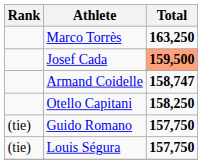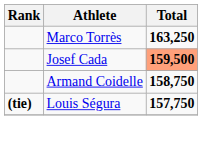 <table class="wikitable">
 <tr>
 <th>Rank</th>
 <th>Athlete</th>
 <th>Total</th>
 </tr>
 <tr>
 <td></td>
 <td> <a href='#'>Marco Torrès</a></td>
 <td><strong>163,250</strong></td>
 </tr>
 <tr>
 <td></td>
 <td> <a href='#'>Josef Cada</a></td>
 <td style="background: lightsalmon;"><strong>159,500</strong></td>
 </tr>
 <tr>
 <td></td>
 <td> <a href='#'>Armand Coidelle</a></td>
-<td><strong>158,747</strong></td>
+<td><strong>158,750</strong></td>
 </tr>
 <tr>
-<td></td>
-<td> <a href='#'>Otello Capitani</a></td>
-<td><strong>158,250</strong></td>
-</tr>
-<tr>
-<td> (tie)</td>
-<td> <a href='#'>Guido Romano</a></td>
-<td><strong>157,750</strong></td>
-</tr>
-<tr>
-<td> (tie)</td>
+<td><strong> (tie)</strong></td>
 <td> <a href='#'>Louis Ségura</a></td>
 <td><strong>157,750</strong></td>
 </tr>
 <tr>
 </tr>
 </table>
